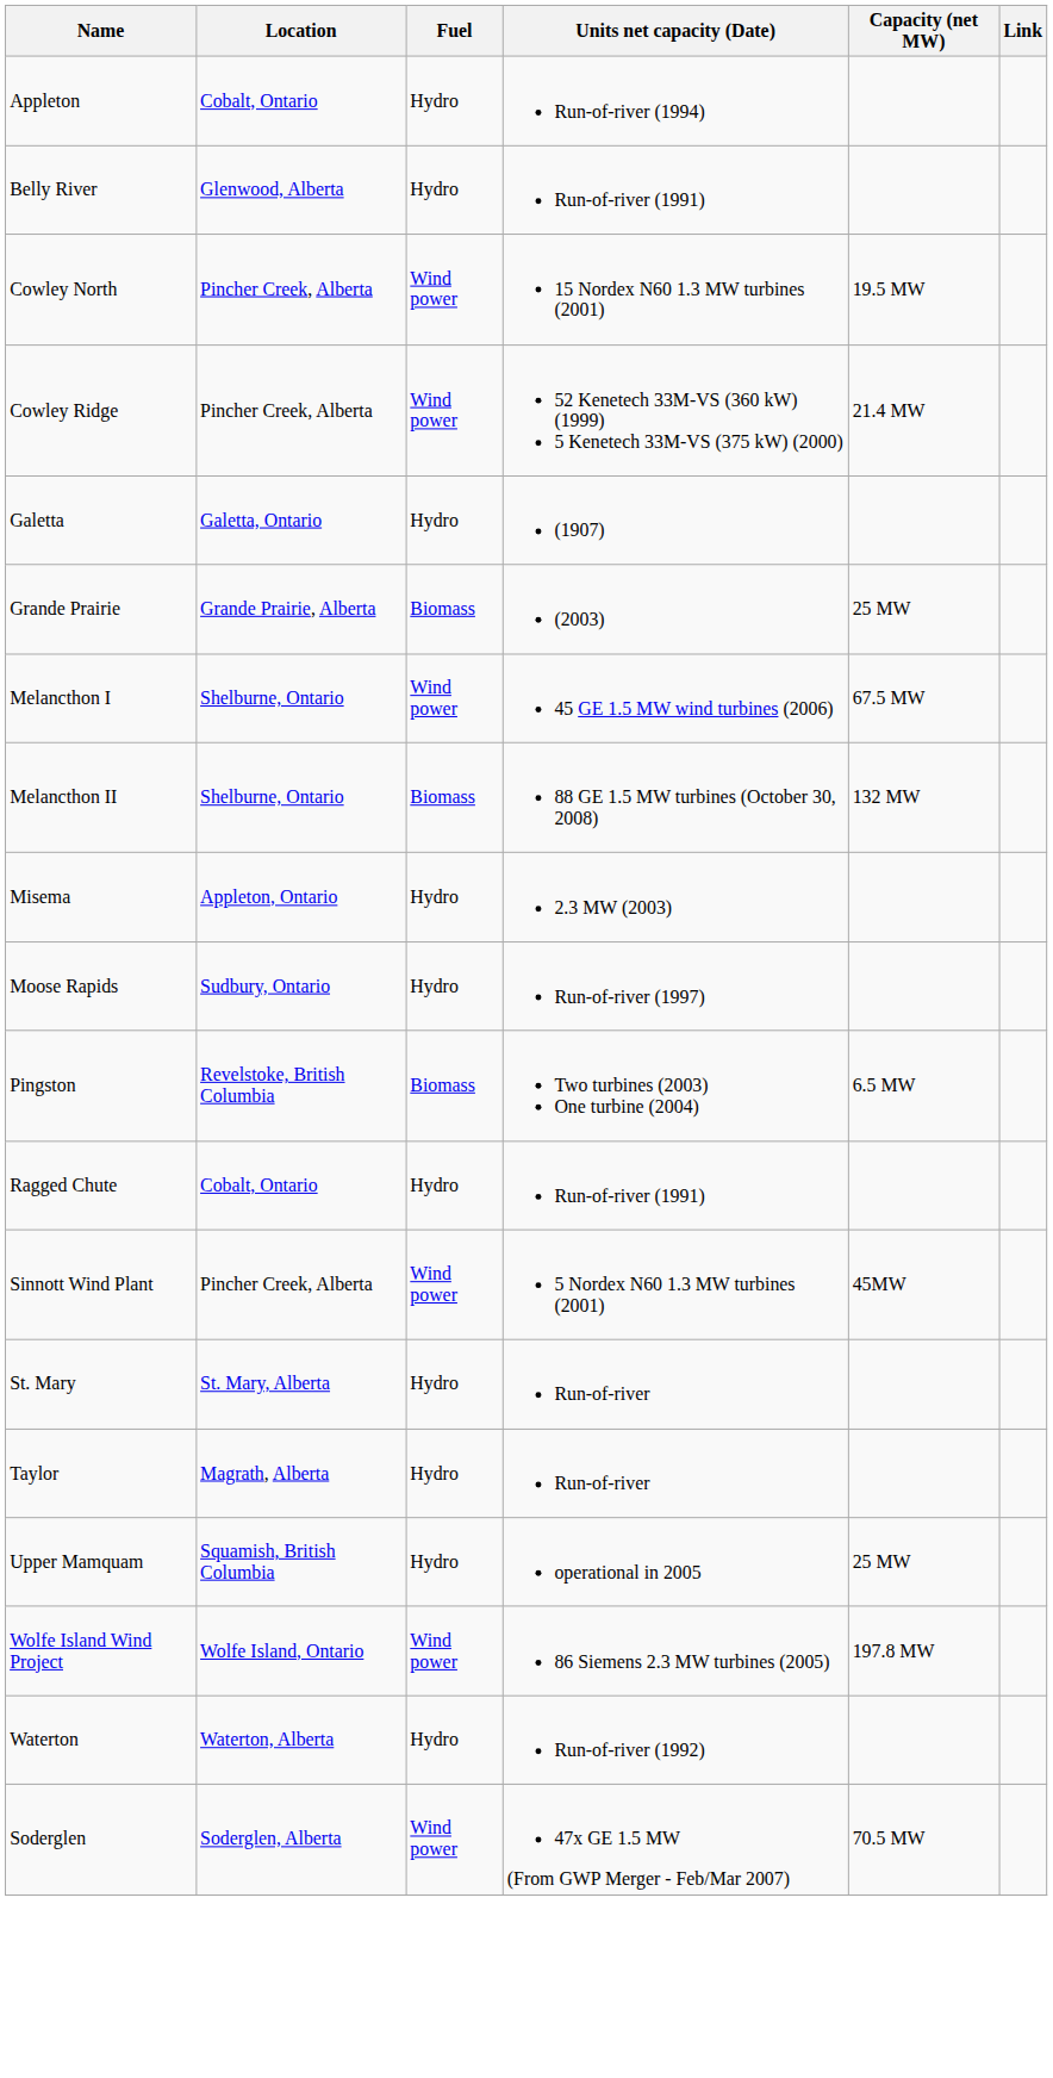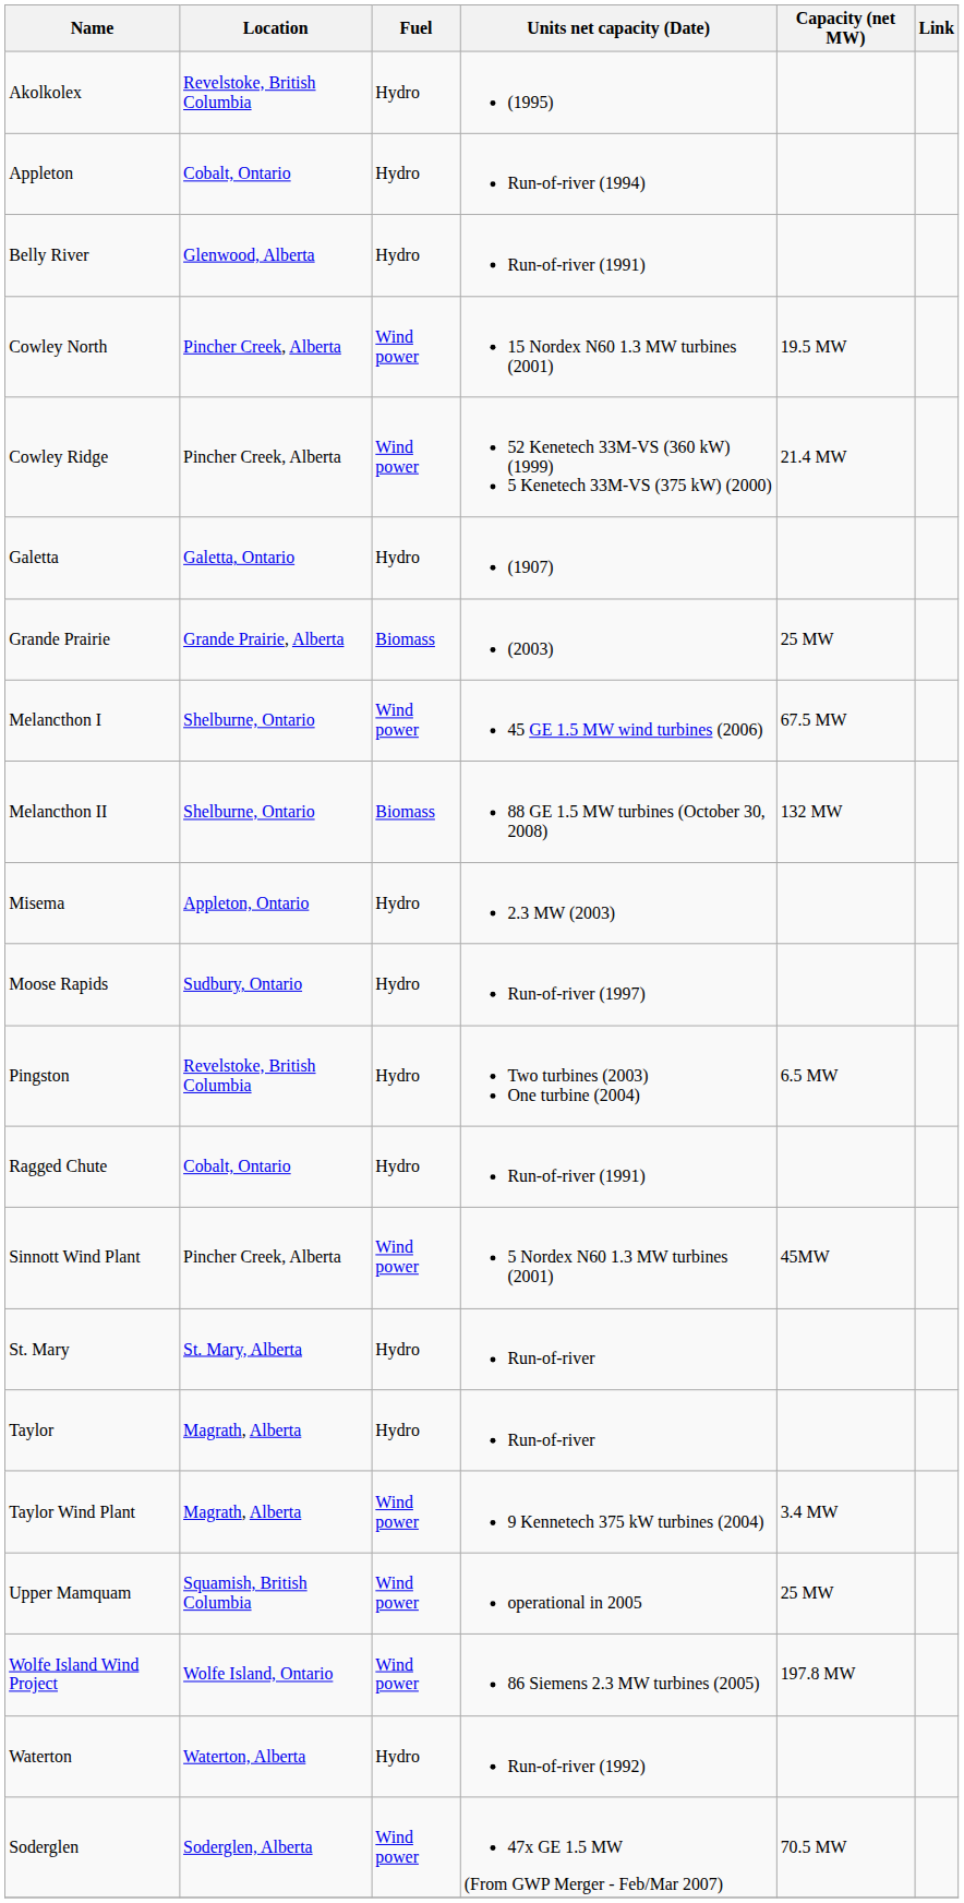 <table class="wikitable" width="100%">
 <tr>
 <th>Name</th>
 <th>Location</th>
 <th>Fuel</th>
 <th>Units net capacity (Date)</th>
 <th>Capacity (net MW)</th>
 <th>Link</th>
+</tr>
+<tr>
+<td>Akolkolex</td>
+<td><a href='#'>Revelstoke, British Columbia</a></td>
+<td>Hydro</td>
+<td><br><ul><li>(1995)</li></ul></td>
+<td></td>
+<td></td>
 </tr>
 <tr>
 <td>Appleton</td>
 <td><a href='#'>Cobalt, Ontario</a></td>
 <td>Hydro</td>
 <td><br><ul><li>Run-of-river (1994)</li></ul></td>
 <td></td>
 <td></td>
 </tr>
 <tr>
 <td>Belly River</td>
 <td><a href='#'>Glenwood, Alberta</a></td>
 <td>Hydro</td>
 <td><br><ul><li>Run-of-river (1991)</li></ul></td>
 <td></td>
 <td></td>
 </tr>
 <tr>
 <td>Cowley North</td>
 <td><a href='#'>Pincher Creek</a>, <a href='#'>Alberta</a></td>
 <td><a href='#'>Wind power</a></td>
 <td><br><ul><li>15 Nordex N60 1.3 MW turbines (2001)</li></ul></td>
 <td>19.5 MW</td>
 <td></td>
 </tr>
 <tr>
 <td>Cowley Ridge</td>
 <td>Pincher Creek, Alberta</td>
 <td><a href='#'>Wind power</a></td>
 <td><br><ul><li>52 Kenetech 33M-VS (360 kW) (1999)</li><li>5 Kenetech 33M-VS (375 kW) (2000)</li></ul></td>
 <td>21.4 MW</td>
 <td></td>
 </tr>
 <tr>
 <td>Galetta</td>
 <td><a href='#'>Galetta, Ontario</a></td>
 <td>Hydro</td>
 <td><br><ul><li>(1907)</li></ul></td>
 <td></td>
 <td></td>
 </tr>
 <tr>
 <td>Grande Prairie</td>
 <td><a href='#'>Grande Prairie</a>, <a href='#'>Alberta</a></td>
 <td><a href='#'>Biomass</a></td>
 <td><br><ul><li>(2003)</li></ul></td>
 <td>25 MW</td>
 <td></td>
 </tr>
 <tr>
 <td>Melancthon I</td>
 <td><a href='#'>Shelburne, Ontario</a></td>
 <td><a href='#'>Wind power</a></td>
 <td><br><ul><li>45 <a href='#'>GE 1.5 MW wind turbines</a> (2006)</li></ul></td>
 <td>67.5 MW</td>
 <td></td>
 </tr>
 <tr>
 <td>Melancthon II</td>
 <td><a href='#'>Shelburne, Ontario</a></td>
 <td><a href='#'>Biomass</a></td>
 <td><br><ul><li>88 GE 1.5 MW turbines (October 30, 2008)</li></ul></td>
 <td>132 MW</td>
 <td></td>
 </tr>
 <tr>
 <td>Misema</td>
 <td><a href='#'>Appleton, Ontario</a></td>
 <td>Hydro</td>
 <td><br><ul><li>2.3 MW (2003)</li></ul></td>
 <td></td>
 <td></td>
 </tr>
 <tr>
 <td>Moose Rapids</td>
 <td><a href='#'>Sudbury, Ontario</a></td>
 <td>Hydro</td>
 <td><br><ul><li>Run-of-river (1997)</li></ul></td>
 <td></td>
 <td></td>
 </tr>
 <tr>
 <td>Pingston</td>
 <td><a href='#'>Revelstoke, British Columbia</a></td>
-<td><a href='#'>Biomass</a></td>
+<td>Hydro</td>
 <td><br><ul><li>Two turbines (2003)</li><li>One turbine  (2004)</li></ul></td>
 <td>6.5 MW</td>
 <td></td>
 </tr>
 <tr>
 <td>Ragged Chute</td>
 <td><a href='#'>Cobalt, Ontario</a></td>
 <td>Hydro</td>
 <td><br><ul><li>Run-of-river (1991)</li></ul></td>
 <td></td>
 <td></td>
 </tr>
 <tr>
 <td>Sinnott Wind Plant</td>
 <td>Pincher Creek, Alberta</td>
 <td><a href='#'>Wind power</a></td>
 <td><br><ul><li>5 Nordex N60 1.3 MW turbines (2001)</li></ul></td>
 <td>45MW</td>
 <td></td>
 </tr>
 <tr>
 <td>St. Mary</td>
 <td><a href='#'>St. Mary, Alberta</a></td>
 <td>Hydro</td>
 <td><br><ul><li>Run-of-river</li></ul></td>
 <td></td>
 <td></td>
 </tr>
 <tr>
 <td>Taylor</td>
 <td><a href='#'>Magrath</a>, <a href='#'>Alberta</a></td>
 <td>Hydro</td>
 <td><br><ul><li>Run-of-river</li></ul></td>
 <td></td>
 <td></td>
 </tr>
 <tr>
+<td>Taylor Wind Plant</td>
+<td><a href='#'>Magrath</a>, <a href='#'>Alberta</a></td>
+<td><a href='#'>Wind power</a></td>
+<td><br><ul><li>9 Kennetech 375 kW turbines (2004)</li></ul></td>
+<td>3.4 MW</td>
+<td></td>
+</tr>
+<tr>
 <td>Upper Mamquam</td>
 <td><a href='#'>Squamish, British Columbia</a></td>
-<td>Hydro</td>
+<td><a href='#'>Wind power</a></td>
 <td><br><ul><li>operational in 2005</li></ul></td>
 <td>25 MW</td>
 <td></td>
 </tr>
 <tr>
 <td><a href='#'>Wolfe Island Wind Project</a></td>
 <td><a href='#'>Wolfe Island, Ontario</a></td>
 <td><a href='#'>Wind power</a></td>
 <td><br><ul><li>86 Siemens 2.3 MW turbines (2005)</li></ul></td>
 <td>197.8 MW</td>
 <td></td>
 </tr>
 <tr>
 <td>Waterton</td>
 <td><a href='#'>Waterton, Alberta</a></td>
 <td>Hydro</td>
 <td><br><ul><li>Run-of-river (1992)</li></ul></td>
 <td></td>
 <td></td>
 </tr>
 <tr>
 <td>Soderglen</td>
 <td><a href='#'>Soderglen, Alberta</a></td>
 <td><a href='#'>Wind power</a></td>
 <td><br><ul><li>47x GE 1.5 MW </li></ul>(From GWP Merger - Feb/Mar 2007)</td>
 <td>70.5 MW</td>
 <td></td>
 </tr>
 <tr>
 </tr>
 </table>
